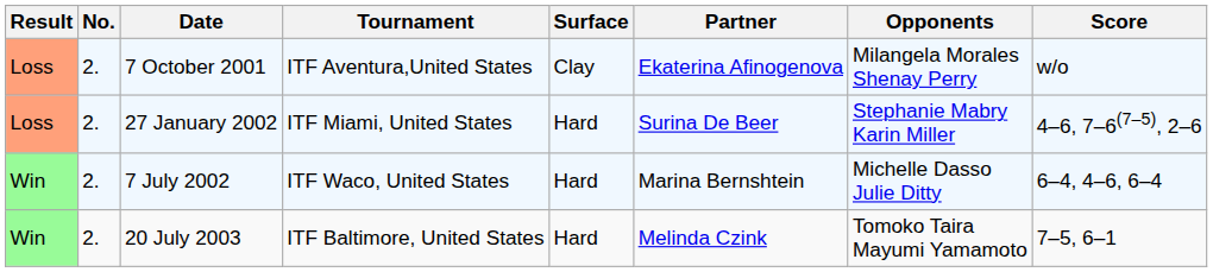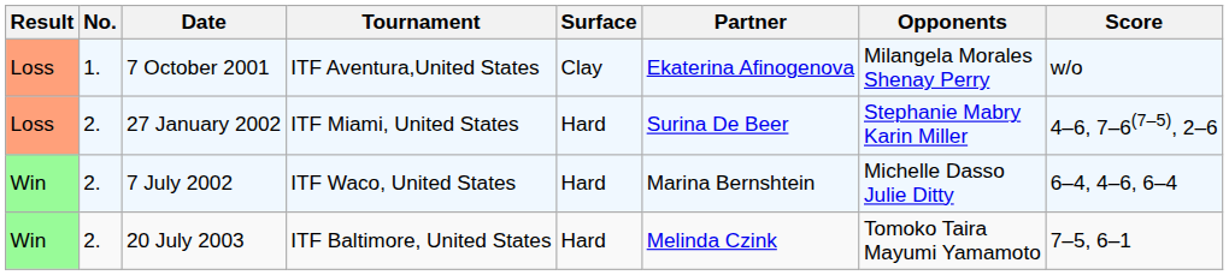 <table class="sortable wikitable" style="font-size:97%;">
 <tr>
 <th>Result</th>
 <th>No.</th>
 <th>Date</th>
 <th>Tournament</th>
 <th>Surface</th>
 <th>Partner</th>
 <th>Opponents</th>
 <th>Score</th>
 </tr>
 <tr bgcolor="#f0f8ff">
 <td style="background:#ffa07a;">Loss</td>
-<td>2.</td>
+<td>1.</td>
 <td>7 October 2001</td>
 <td>ITF Aventura,United States</td>
 <td>Clay</td>
 <td> <a href='#'>Ekaterina Afinogenova</a></td>
 <td> Milangela Morales <br>  <a href='#'>Shenay Perry</a></td>
 <td>w/o</td>
 </tr>
 <tr bgcolor="#f0f8ff">
 <td style="background:#ffa07a;">Loss</td>
 <td>2.</td>
 <td>27 January 2002</td>
 <td>ITF Miami, United States</td>
 <td>Hard</td>
 <td> <a href='#'>Surina De Beer</a></td>
 <td> <a href='#'>Stephanie Mabry</a> <br>  <a href='#'>Karin Miller</a></td>
 <td>4–6, 7–6<sup>(7–5)</sup>, 2–6</td>
 </tr>
 <tr bgcolor="#f0f8ff">
 <td style="background:#98fb98;">Win</td>
 <td>2.</td>
 <td>7 July 2002</td>
 <td>ITF Waco, United States</td>
 <td>Hard</td>
 <td> Marina Bernshtein</td>
 <td> Michelle Dasso <br>  <a href='#'>Julie Ditty</a></td>
 <td>6–4, 4–6, 6–4</td>
 </tr>
 <tr>
 <td style="background:#98fb98;">Win</td>
 <td>2.</td>
 <td>20 July 2003</td>
 <td>ITF Baltimore, United States</td>
 <td>Hard</td>
 <td> <a href='#'>Melinda Czink</a></td>
 <td> Tomoko Taira <br>  Mayumi Yamamoto</td>
 <td>7–5, 6–1</td>
 </tr>
 </table>
